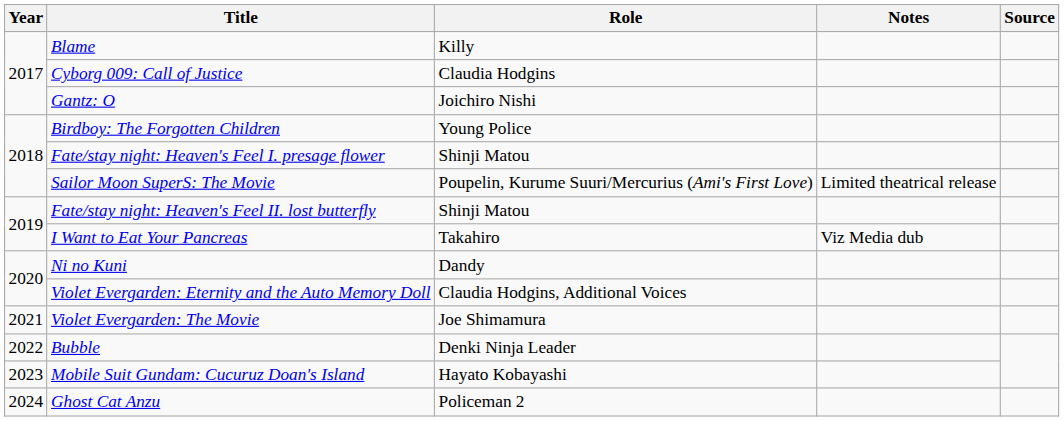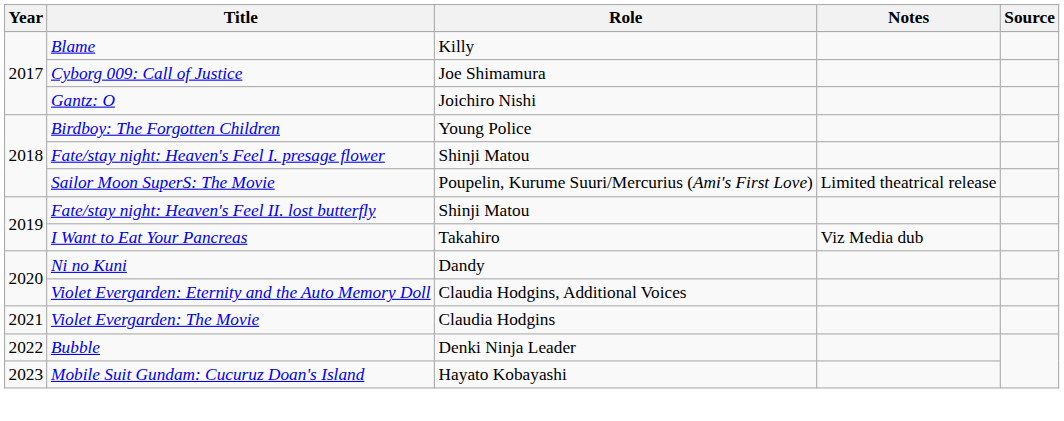 <table class="wikitable sortable plainrowheaders">
 <tr>
 <th scope="col">Year</th>
 <th scope="col">Title</th>
 <th scope="col">Role</th>
 <th class="unsortable" scope="col">Notes</th>
 <th class="unsortable" scope="col">Source</th>
 </tr>
 <tr>
 <td rowspan="3">2017</td>
 <td><em><a href='#'>Blame</a></em></td>
 <td>Killy</td>
 <td></td>
 <td></td>
 </tr>
 <tr>
 <td><em><a href='#'>Cyborg 009: Call of Justice</a></em></td>
-<td>Claudia Hodgins</td>
+<td>Joe Shimamura</td>
 <td></td>
 <td></td>
 </tr>
 <tr>
 <td><em><a href='#'>Gantz: O</a></em></td>
 <td>Joichiro Nishi</td>
 <td></td>
 <td></td>
 </tr>
 <tr>
 <td rowspan="3">2018</td>
 <td><em><a href='#'>Birdboy: The Forgotten Children</a></em></td>
 <td>Young Police</td>
 <td></td>
 <td></td>
 </tr>
 <tr>
 <td><em><a href='#'>Fate/stay night: Heaven's Feel I. presage flower</a></em></td>
 <td>Shinji Matou</td>
 <td></td>
 <td></td>
 </tr>
 <tr>
 <td><em><a href='#'>Sailor Moon SuperS: The Movie</a></em></td>
 <td>Poupelin,  Kurume Suuri/Mercurius (<em>Ami's First Love</em>)</td>
 <td>Limited theatrical release</td>
 <td></td>
 </tr>
 <tr>
 <td rowspan="2">2019</td>
 <td><em><a href='#'>Fate/stay night: Heaven's Feel II. lost butterfly</a></em></td>
 <td>Shinji Matou</td>
 <td></td>
 <td></td>
 </tr>
 <tr>
 <td><em><a href='#'>I Want to Eat Your Pancreas</a></em></td>
 <td>Takahiro</td>
 <td>Viz Media dub</td>
 <td></td>
 </tr>
 <tr>
 <td rowspan="2">2020</td>
 <td><em><a href='#'>Ni no Kuni</a></em></td>
 <td>Dandy</td>
 <td></td>
 <td></td>
 </tr>
 <tr>
 <td><em><a href='#'>Violet Evergarden: Eternity and the Auto Memory Doll</a></em></td>
 <td>Claudia Hodgins, Additional Voices</td>
 <td></td>
 <td></td>
 </tr>
 <tr>
 <td>2021</td>
 <td><em><a href='#'>Violet Evergarden: The Movie</a></em></td>
-<td>Joe Shimamura</td>
+<td>Claudia Hodgins</td>
 <td></td>
 <td></td>
 </tr>
 <tr>
 <td>2022</td>
 <td><em><a href='#'>Bubble</a></em></td>
 <td>Denki Ninja Leader</td>
 <td></td>
 <td rowspan="2"></td>
 </tr>
 <tr>
 <td>2023</td>
 <td><em><a href='#'>Mobile Suit Gundam: Cucuruz Doan's Island</a></em></td>
 <td>Hayato Kobayashi</td>
 <td></td>
 </tr>
-<tr>
-<td>2024</td>
-<td><a href='#'><em>Ghost Cat Anzu</em></a></td>
-<td>Policeman 2</td>
-<td></td>
-<td></td>
-</tr>
 </table>
